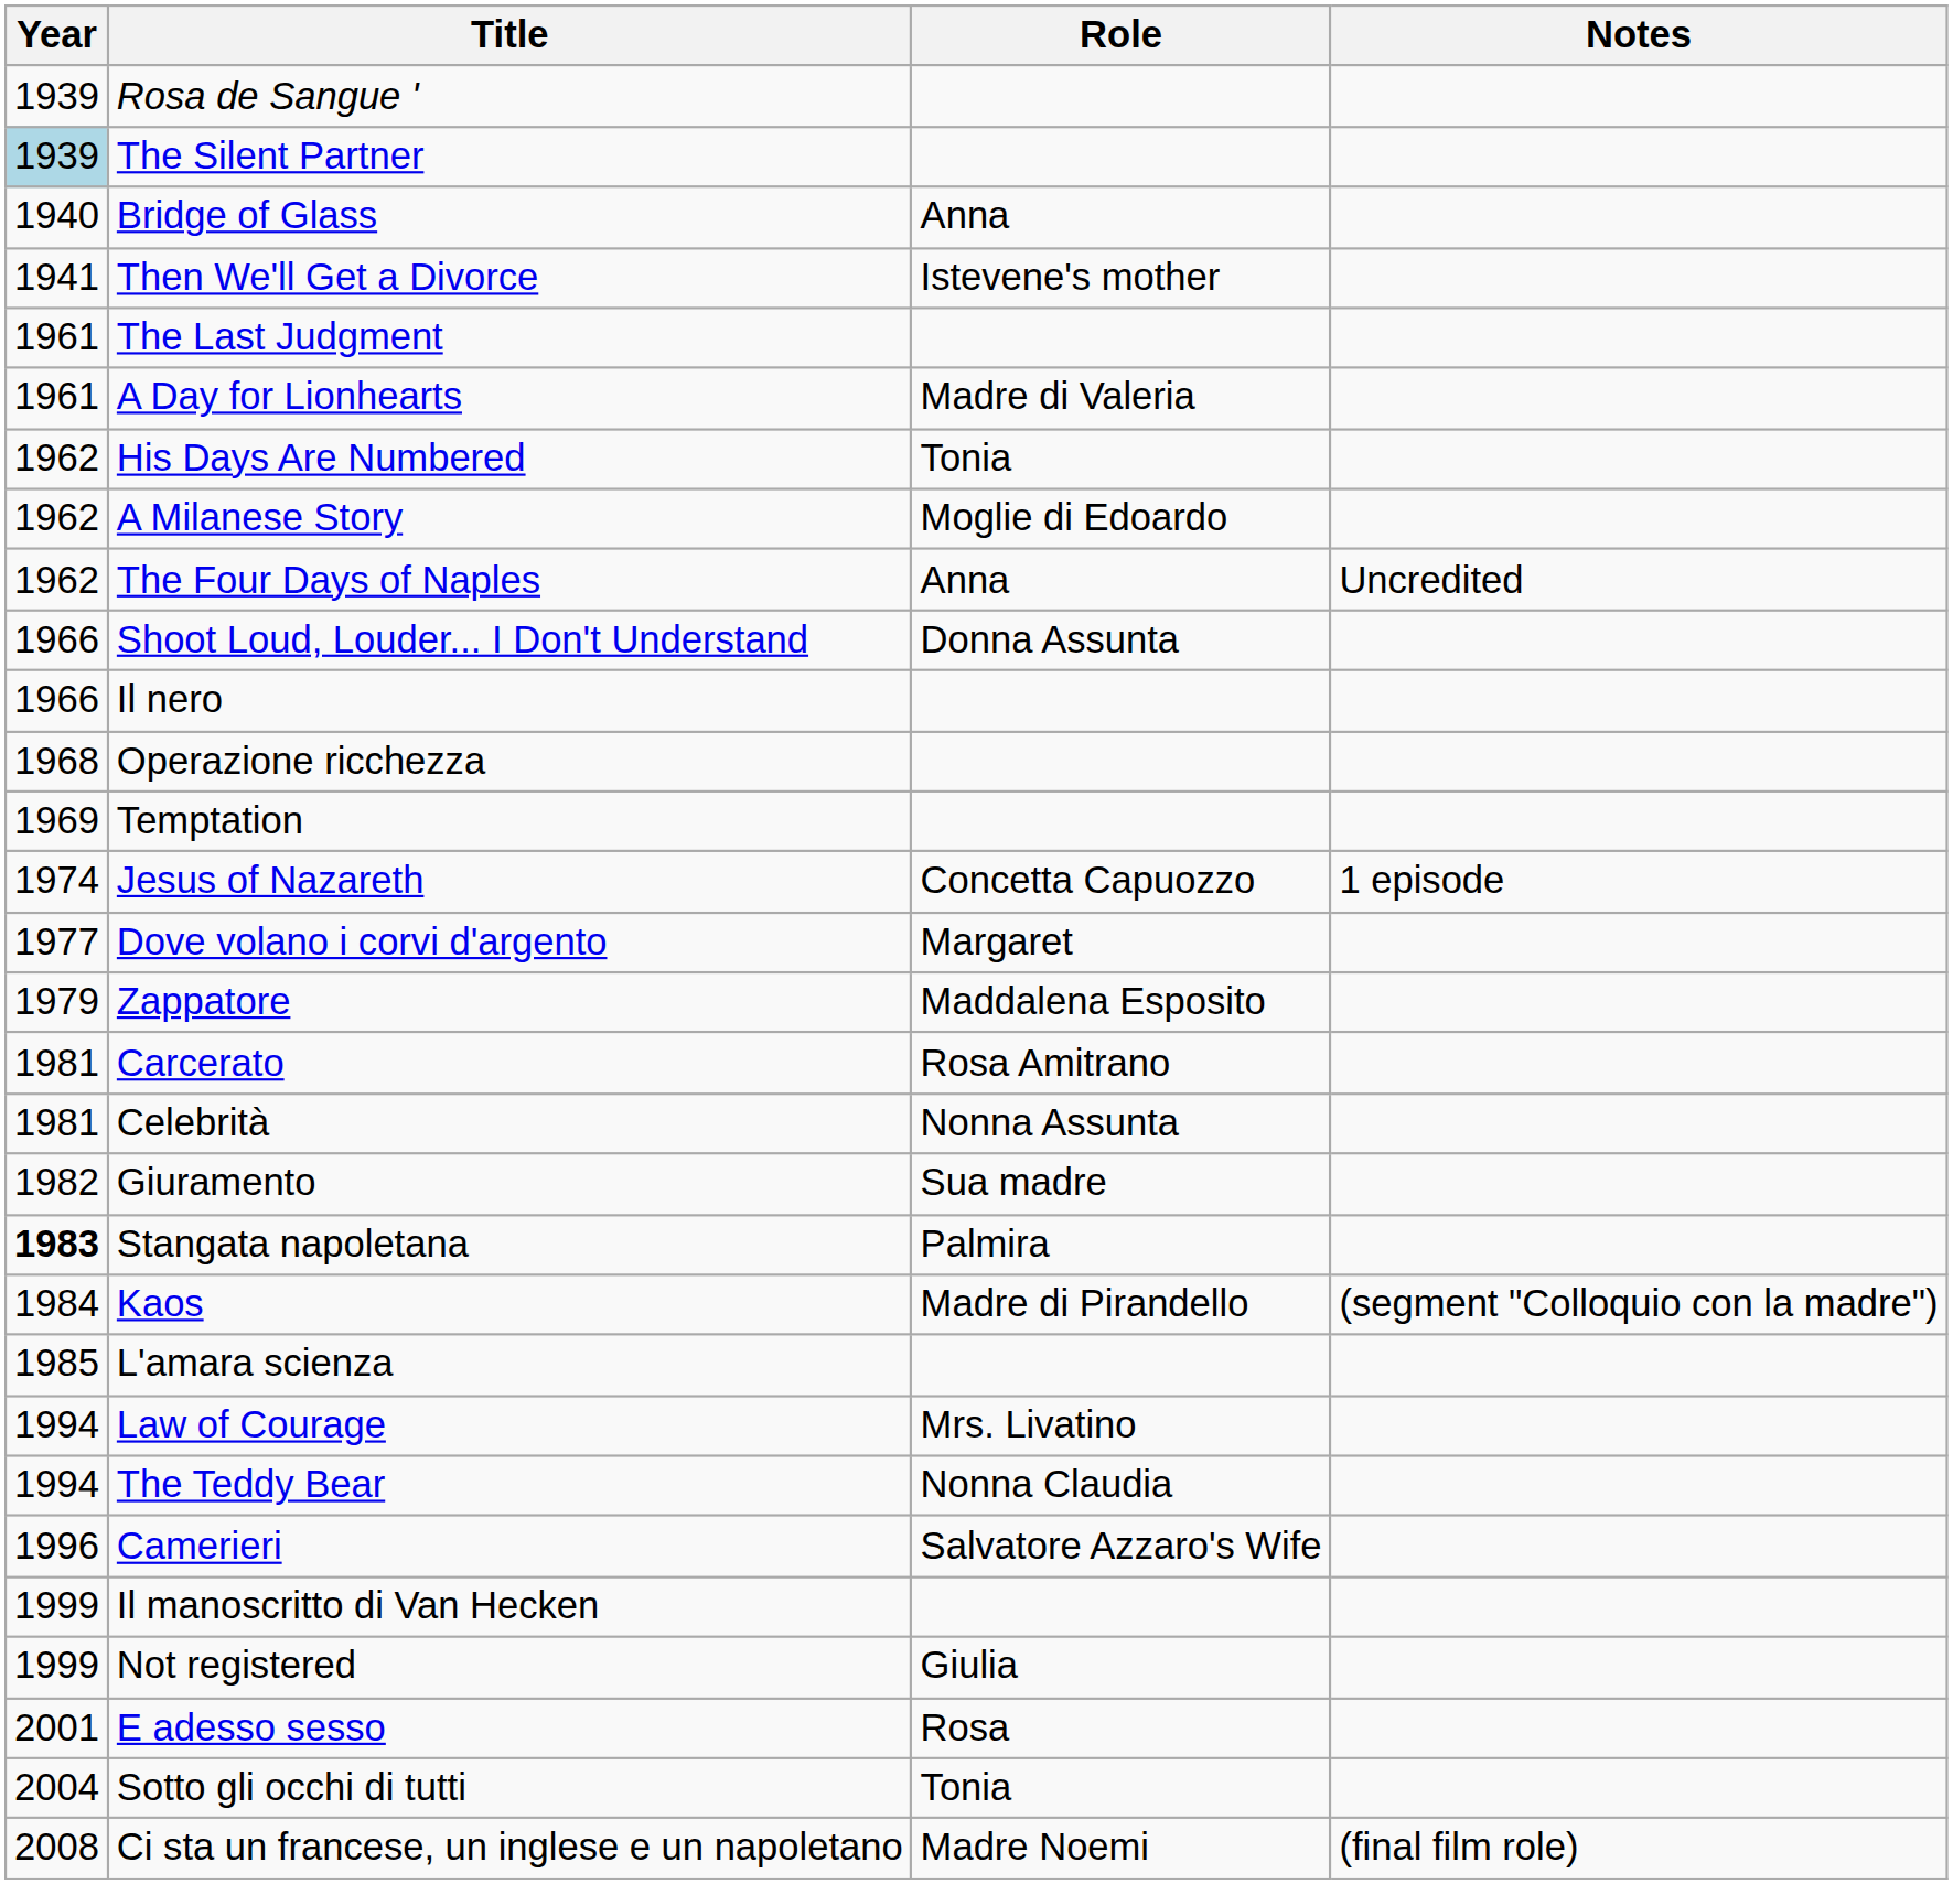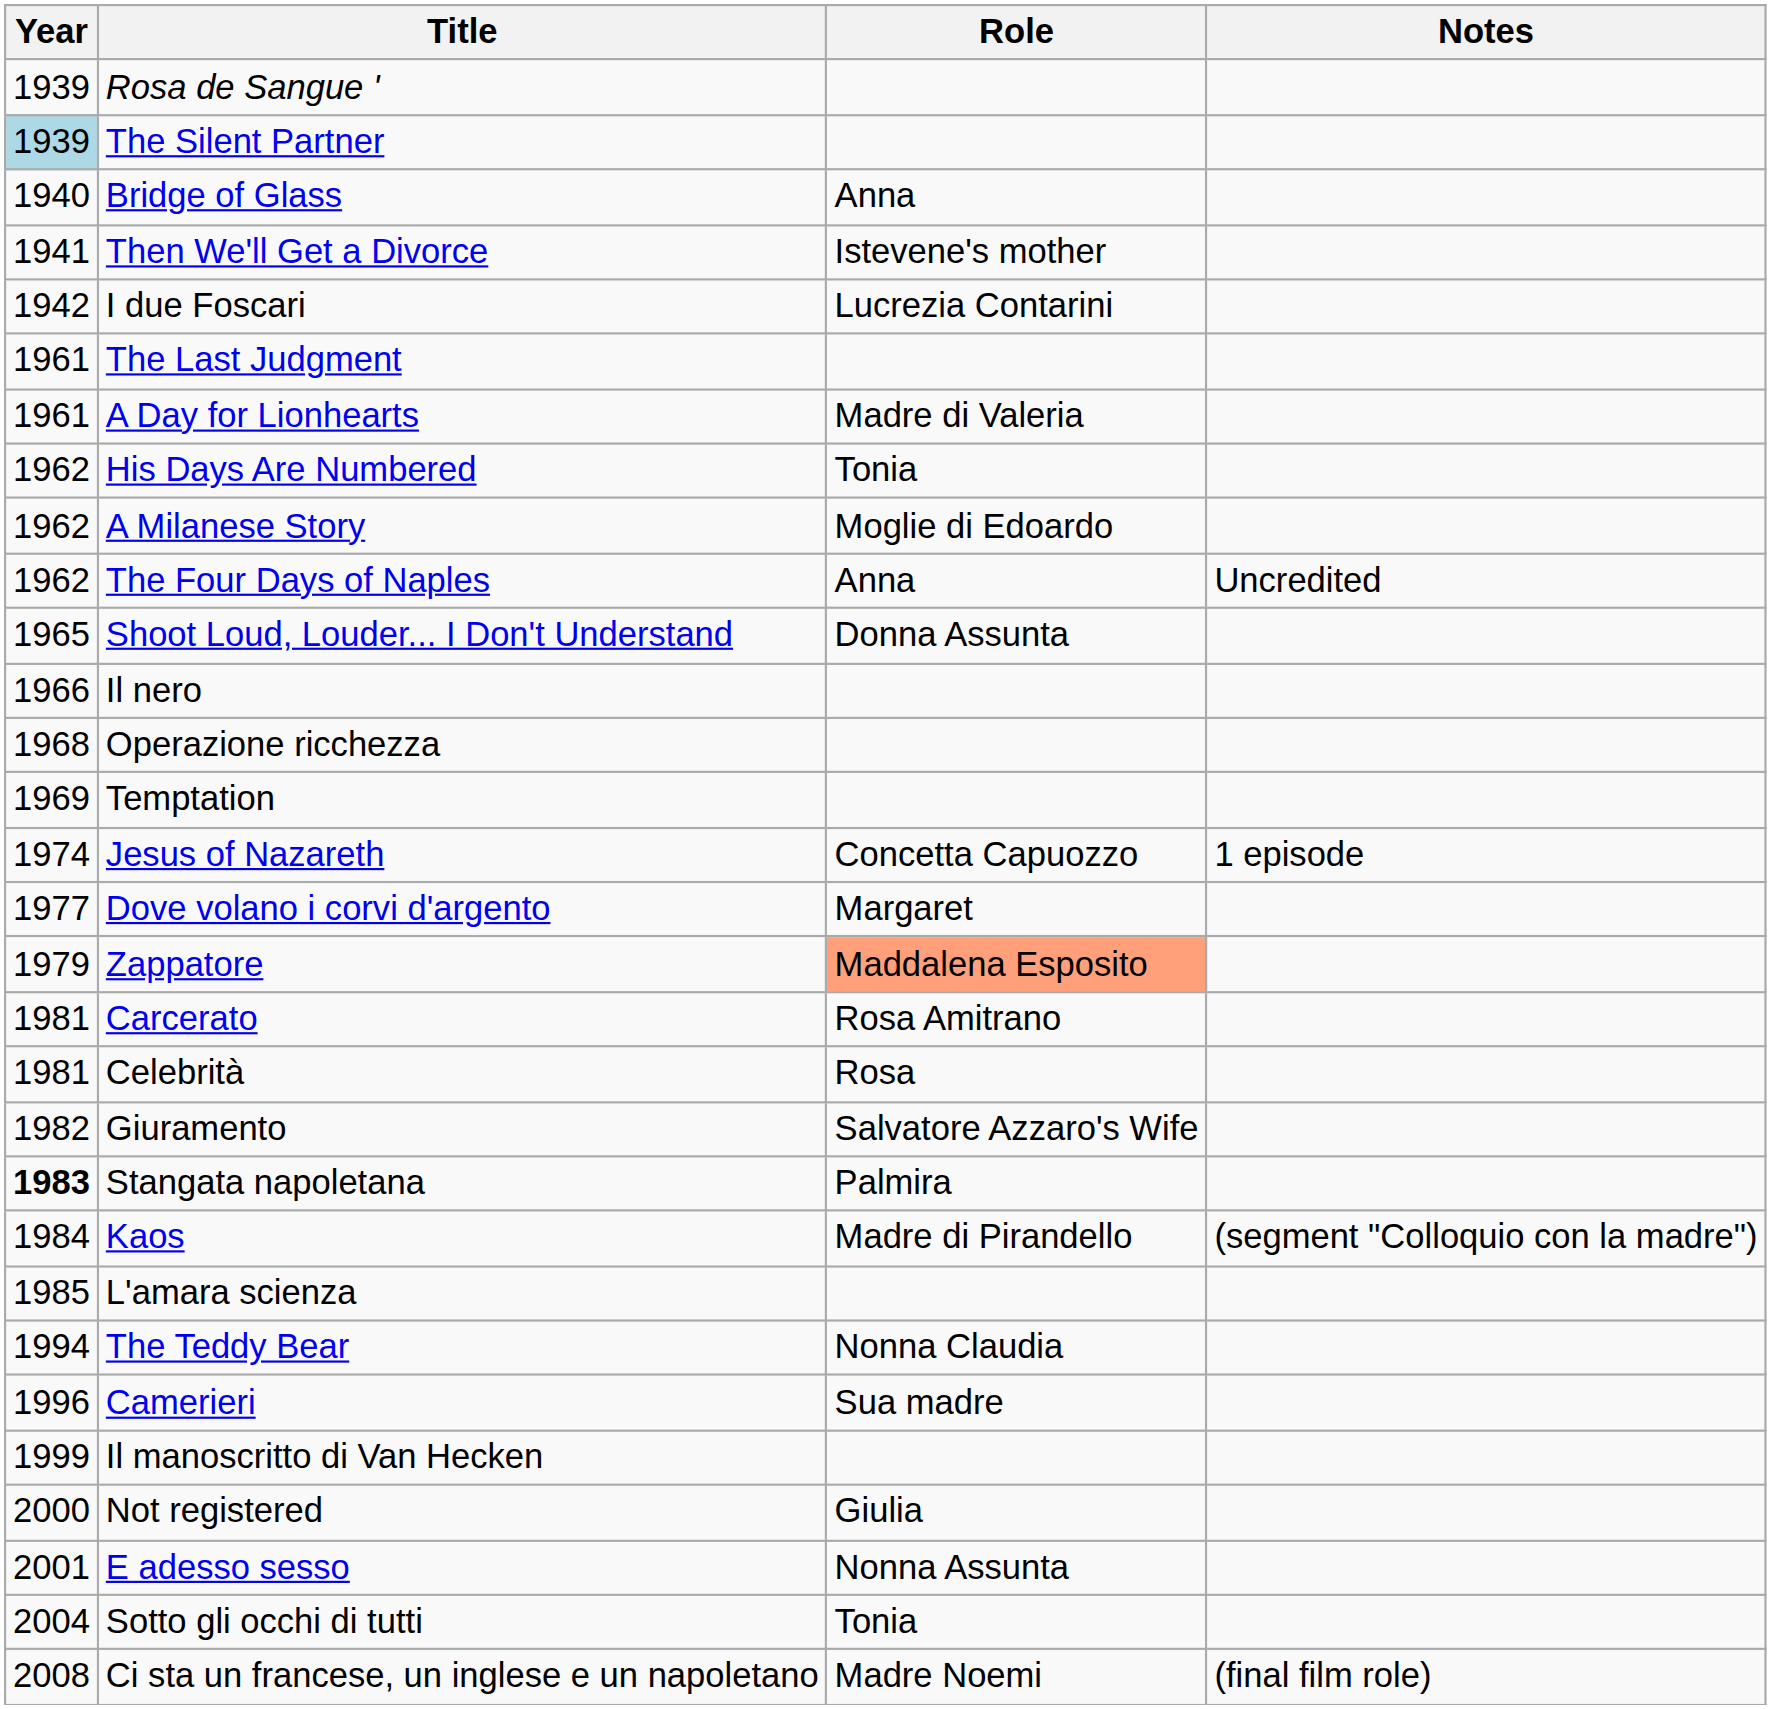 <table class="wikitable">
 <tr>
 <th>Year</th>
 <th>Title</th>
 <th>Role</th>
 <th>Notes</th>
 </tr>
 <tr>
 <td>1939</td>
 <td><em>Rosa de Sangue '</td>
 <td></td>
 <td></td>
 </tr>
 <tr>
 <td style="background: lightblue;">1939</td>
 <td></em><a href='#'>The Silent Partner</a><em></td>
 <td></td>
 <td></td>
 </tr>
 <tr>
 <td>1940</td>
 <td></em><a href='#'>Bridge of Glass</a><em></td>
 <td>Anna</td>
 <td></td>
 </tr>
 <tr>
 <td>1941</td>
 <td></em><a href='#'>Then We'll Get a Divorce</a><em></td>
 <td>Istevene's mother</td>
+<td></td>
+</tr>
+<tr>
+<td>1942</td>
+<td></em>I due Foscari<em></td>
+<td>Lucrezia Contarini</td>
 <td></td>
 </tr>
 <tr>
 <td>1961</td>
 <td></em><a href='#'>The Last Judgment</a><em></td>
 <td></td>
 <td></td>
 </tr>
 <tr>
 <td>1961</td>
 <td></em><a href='#'>A Day for Lionhearts</a><em></td>
 <td>Madre di Valeria</td>
 <td></td>
 </tr>
 <tr>
 <td>1962</td>
 <td></em><a href='#'>His Days Are Numbered</a><em></td>
 <td>Tonia</td>
 <td></td>
 </tr>
 <tr>
 <td>1962</td>
 <td></em><a href='#'>A Milanese Story</a><em></td>
 <td>Moglie di Edoardo</td>
 <td></td>
 </tr>
 <tr>
 <td>1962</td>
 <td></em><a href='#'>The Four Days of Naples</a><em></td>
 <td>Anna</td>
 <td>Uncredited</td>
 </tr>
 <tr>
-<td>1966</td>
+<td>1965</td>
 <td></em><a href='#'>Shoot Loud, Louder... I Don't Understand</a><em></td>
 <td>Donna Assunta</td>
 <td></td>
 </tr>
 <tr>
 <td>1966</td>
 <td></em>Il nero<em></td>
 <td></td>
 <td></td>
 </tr>
 <tr>
 <td>1968</td>
 <td></em>Operazione ricchezza<em></td>
 <td></td>
 <td></td>
 </tr>
 <tr>
 <td>1969</td>
 <td></em>Temptation<em></td>
 <td></td>
 <td></td>
 </tr>
 <tr>
 <td>1974</td>
 <td></em><a href='#'>Jesus of Nazareth</a><em></td>
 <td>Concetta Capuozzo</td>
 <td>1 episode</td>
 </tr>
 <tr>
 <td>1977</td>
 <td></em><a href='#'>Dove volano i corvi d'argento</a><em></td>
 <td>Margaret</td>
 <td></td>
 </tr>
 <tr>
 <td>1979</td>
 <td></em><a href='#'>Zappatore</a><em></td>
-<td>Maddalena Esposito</td>
+<td style="background: lightsalmon;">Maddalena Esposito</td>
 <td></td>
 </tr>
 <tr>
 <td>1981</td>
 <td></em><a href='#'>Carcerato</a><em></td>
 <td>Rosa Amitrano</td>
 <td></td>
 </tr>
 <tr>
 <td>1981</td>
 <td></em>Celebrità<em></td>
-<td>Nonna Assunta</td>
+<td>Rosa</td>
 <td></td>
 </tr>
 <tr>
 <td>1982</td>
 <td></em>Giuramento<em></td>
-<td>Sua madre</td>
+<td>Salvatore Azzaro's Wife</td>
 <td></td>
 </tr>
 <tr>
 <td><strong>1983</strong></td>
 <td></em>Stangata napoletana<em></td>
 <td>Palmira</td>
 <td></td>
 </tr>
 <tr>
 <td>1984</td>
 <td></em><a href='#'>Kaos</a><em></td>
 <td>Madre di Pirandello</td>
 <td>(segment "Colloquio con la madre")</td>
 </tr>
 <tr>
 <td>1985</td>
 <td></em>L'amara scienza<em></td>
 <td></td>
 <td></td>
 </tr>
 <tr>
 <td>1994</td>
-<td></em><a href='#'>Law of Courage</a><em></td>
-<td>Mrs. Livatino</td>
-<td></td>
-</tr>
-<tr>
-<td>1994</td>
 <td></em><a href='#'>The Teddy Bear</a><em></td>
 <td>Nonna Claudia</td>
 <td></td>
 </tr>
 <tr>
 <td>1996</td>
 <td></em><a href='#'>Camerieri</a><em></td>
-<td>Salvatore Azzaro's Wife</td>
+<td>Sua madre</td>
 <td></td>
 </tr>
 <tr>
 <td>1999</td>
 <td></em>Il manoscritto di Van Hecken<em></td>
 <td></td>
 <td></td>
 </tr>
 <tr>
-<td>1999</td>
+<td>2000</td>
 <td></em>Not registered<em></td>
 <td>Giulia</td>
 <td></td>
 </tr>
 <tr>
 <td>2001</td>
 <td></em><a href='#'>E adesso sesso</a><em></td>
-<td>Rosa</td>
+<td>Nonna Assunta</td>
 <td></td>
 </tr>
 <tr>
 <td>2004</td>
 <td></em>Sotto gli occhi di tutti<em></td>
 <td>Tonia</td>
 <td></td>
 </tr>
 <tr>
 <td>2008</td>
 <td></em>Ci sta un francese, un inglese e un napoletano<em></td>
 <td>Madre Noemi</td>
 <td>(final film role)</td>
 </tr>
 </table>
